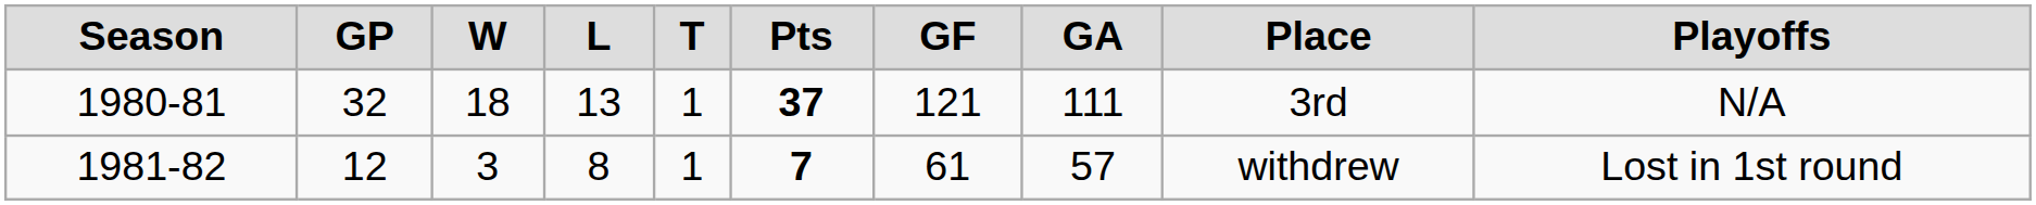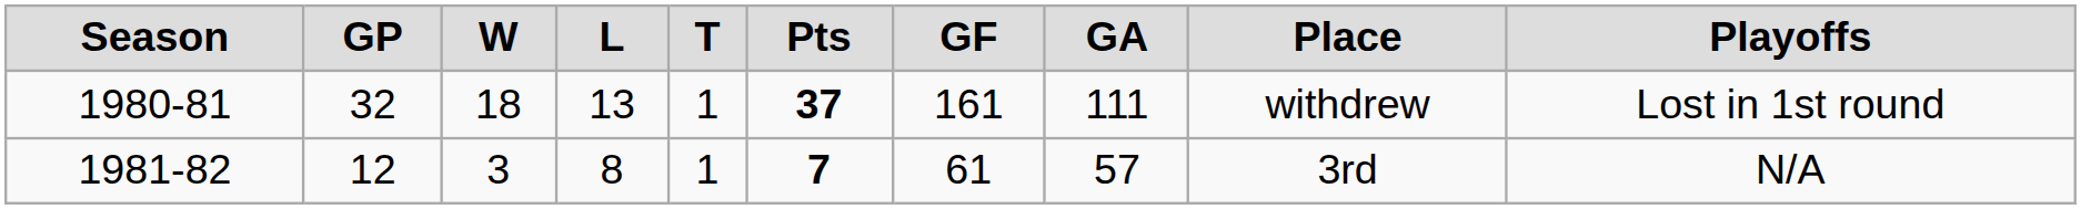 <table class="wikitable" width=40%>
 <tr style="font-weight:bold; background-color:#dddddd;" align="center" |>
 <td>Season</td>
 <td>GP</td>
 <td>W</td>
 <td>L</td>
 <td>T</td>
 <td>Pts</td>
 <td>GF</td>
 <td>GA</td>
 <td>Place</td>
 <td>Playoffs</td>
 </tr>
 <tr align="center">
 <td>1980-81</td>
 <td>32</td>
 <td>18</td>
 <td>13</td>
 <td>1</td>
 <td><strong>37</strong></td>
-<td>121</td>
+<td>161</td>
 <td>111</td>
-<td>3rd</td>
-<td>N/A</td>
+<td>withdrew</td>
+<td>Lost in 1st round</td>
 </tr>
 <tr align="center">
 <td>1981-82</td>
 <td>12</td>
 <td>3</td>
 <td>8</td>
 <td>1</td>
 <td><strong>7</strong></td>
 <td>61</td>
 <td>57</td>
-<td>withdrew</td>
-<td>Lost in 1st round</td>
+<td>3rd</td>
+<td>N/A</td>
 </tr>
 </table>
